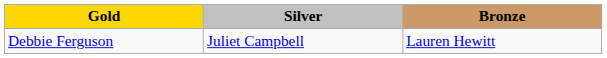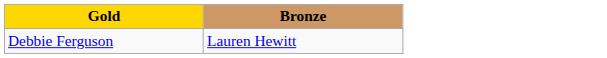 <table class="wikitable" style="text-align:left">
 <tr align="center">
 <td width=200 bgcolor=gold><strong>Gold</strong></td>
-<td width=200 bgcolor=silver><strong>Silver</strong></td>
 <td width=200 bgcolor=CC9966><strong>Bronze</strong></td>
 </tr>
 <tr>
 <td><a href='#'>Debbie Ferguson</a><br><em></em></td>
-<td><a href='#'>Juliet Campbell</a><br><em></em></td>
 <td><a href='#'>Lauren Hewitt</a><br><em></em></td>
 </tr>
 </table>
